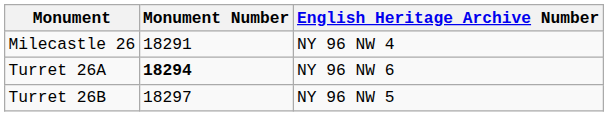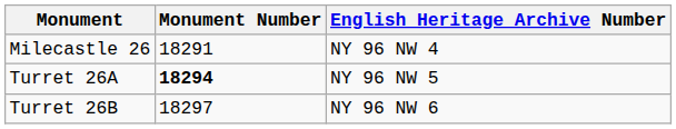 <table class="wikitable">
 <tr>
 <th>Monument</th>
 <th>Monument Number</th>
 <th><a href='#'>English Heritage Archive</a> Number</th>
 </tr>
 <tr>
 <td>Milecastle 26</td>
 <td>18291</td>
 <td>NY 96 NW 4</td>
 </tr>
 <tr>
 <td>Turret 26A</td>
 <td><strong>18294</strong></td>
-<td>NY 96 NW 6</td>
+<td>NY 96 NW 5</td>
 </tr>
 <tr>
 <td>Turret 26B</td>
 <td>18297</td>
-<td>NY 96 NW 5</td>
+<td>NY 96 NW 6</td>
 </tr>
 </table>
